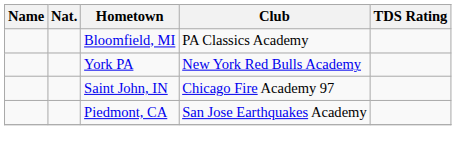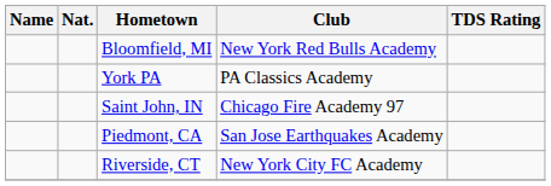 <table class="wikitable" style="font-size:90%;" border="1">
 <tr>
 <th>Name</th>
 <th>Nat.</th>
 <th>Hometown</th>
 <th>Club</th>
 <th>TDS Rating</th>
 </tr>
 <tr>
 <td></td>
 <td></td>
 <td><a href='#'>Bloomfield, MI</a></td>
-<td>PA Classics Academy</td>
+<td><a href='#'>New York Red Bulls Academy</a></td>
 <td></td>
 </tr>
 <tr>
 <td></td>
 <td></td>
 <td><a href='#'>York PA</a></td>
-<td><a href='#'>New York Red Bulls Academy</a></td>
+<td>PA Classics Academy</td>
 <td></td>
 </tr>
 <tr>
 <td></td>
 <td></td>
 <td><a href='#'>Saint John, IN</a></td>
 <td><a href='#'>Chicago Fire</a> Academy 97</td>
 <td></td>
 </tr>
 <tr>
 <td></td>
 <td></td>
 <td><a href='#'>Piedmont, CA</a></td>
 <td><a href='#'>San Jose Earthquakes</a> Academy</td>
 <td></td>
 </tr>
 <tr>
+<td></td>
+<td></td>
+<td><a href='#'>Riverside, CT</a></td>
+<td><a href='#'>New York City FC</a> Academy</td>
+<td></td>
+</tr>
+<tr>
 </tr>
 </table>
